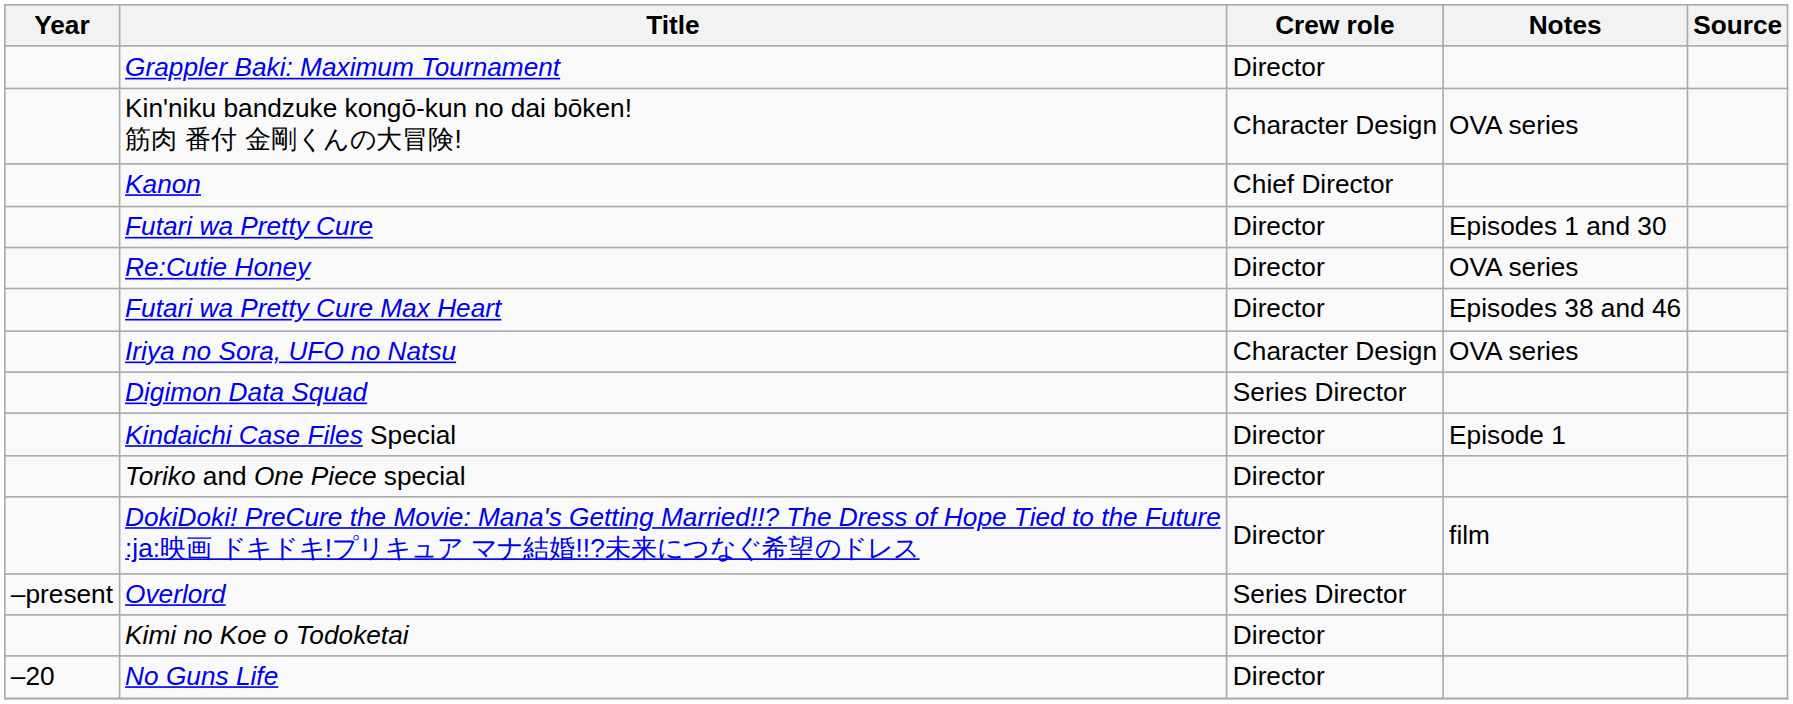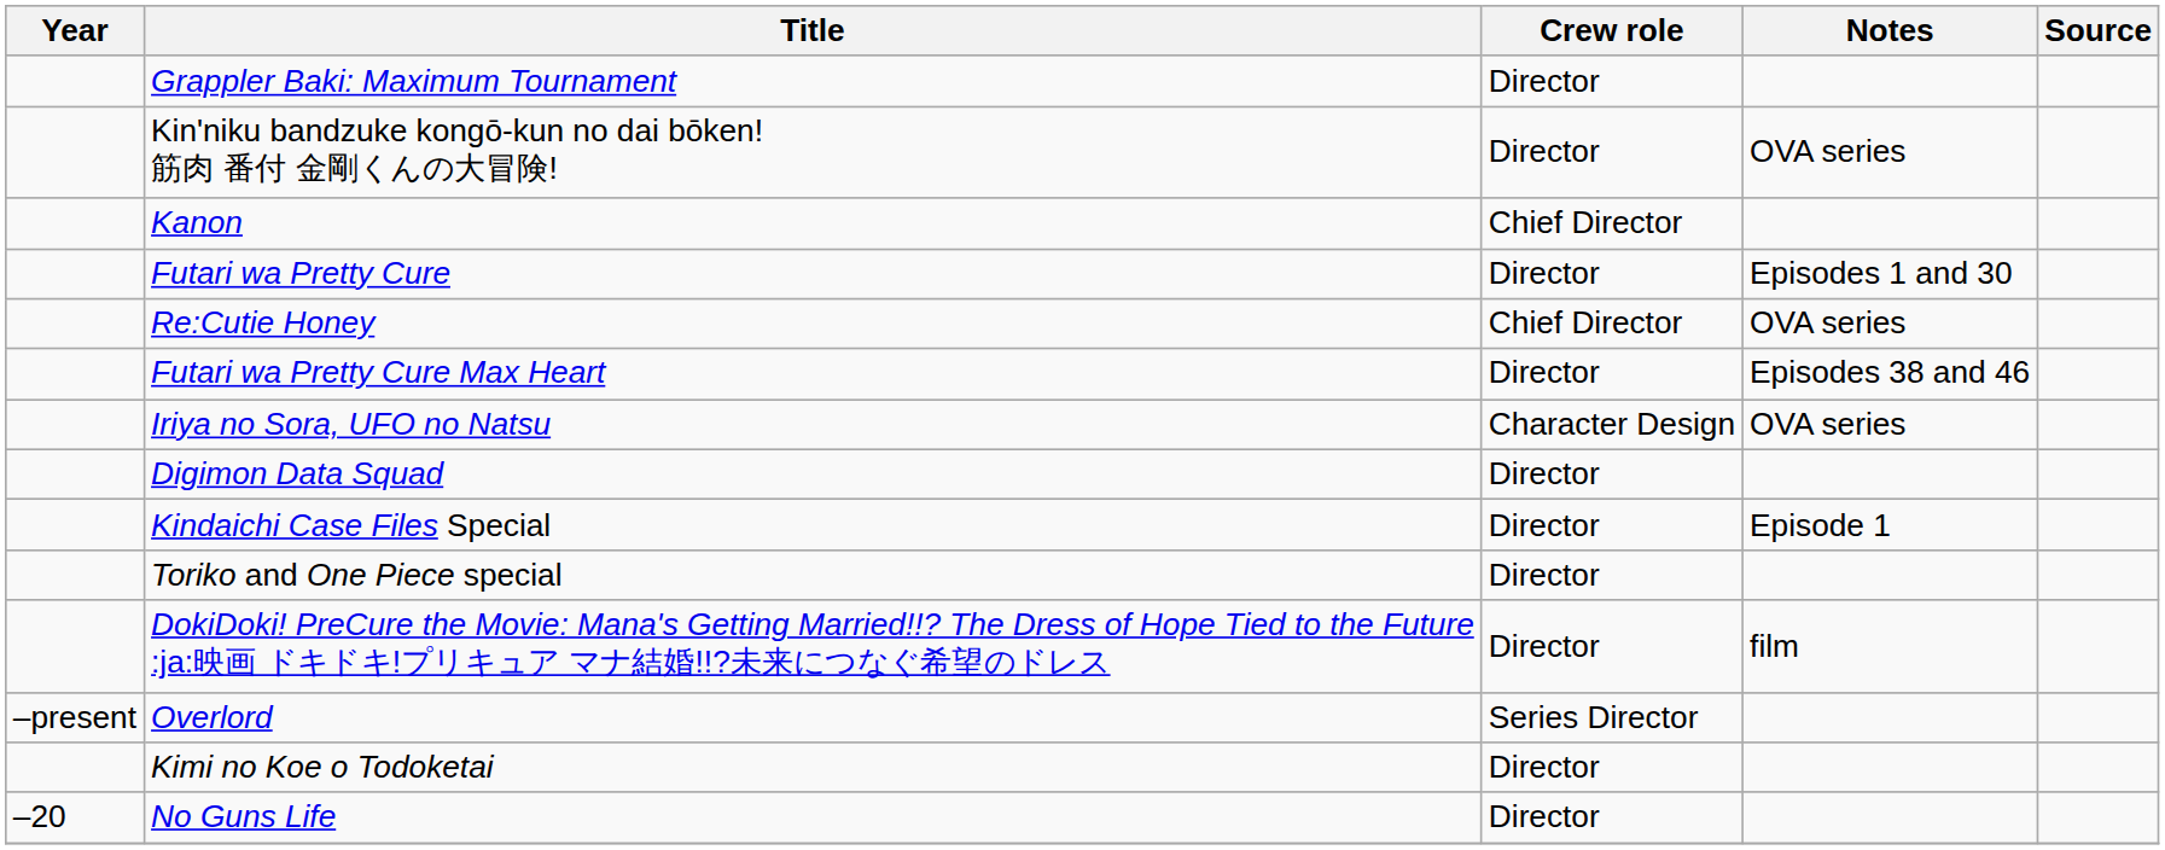 <table class="wikitable sortable plainrowheaders">
 <tr>
 <th>Year</th>
 <th>Title</th>
 <th>Crew role</th>
 <th class="unsortable">Notes</th>
 <th class="unsortable">Source</th>
 </tr>
 <tr>
 <td></td>
 <td><em><a href='#'>Grappler Baki: Maximum Tournament</a></em></td>
 <td>Director</td>
 <td></td>
 <td></td>
 </tr>
 <tr>
 <td></td>
 <td>Kin'niku bandzuke kongō-kun no dai bōken!<br>筋肉 番付 金剛くんの大冒険!</td>
-<td>Character Design</td>
+<td>Director</td>
 <td>OVA series</td>
 <td></td>
 </tr>
 <tr>
 <td></td>
 <td><em><a href='#'>Kanon</a></em></td>
 <td>Chief Director</td>
 <td></td>
 <td></td>
 </tr>
 <tr>
 <td></td>
 <td><em><a href='#'>Futari wa Pretty Cure</a></em></td>
 <td>Director</td>
 <td>Episodes 1 and 30</td>
 <td></td>
 </tr>
 <tr>
 <td></td>
 <td><em><a href='#'>Re:Cutie Honey</a></em></td>
-<td>Director</td>
+<td>Chief Director</td>
 <td>OVA series</td>
 <td></td>
 </tr>
 <tr>
 <td></td>
 <td><em><a href='#'>Futari wa Pretty Cure Max Heart</a></em></td>
 <td>Director</td>
 <td>Episodes 38 and 46</td>
 <td></td>
 </tr>
 <tr>
 <td></td>
 <td><em><a href='#'>Iriya no Sora, UFO no Natsu</a></em></td>
 <td>Character Design</td>
 <td>OVA series</td>
 <td></td>
 </tr>
 <tr>
 <td></td>
 <td><em><a href='#'>Digimon Data Squad</a></em></td>
-<td>Series Director</td>
+<td>Director</td>
 <td></td>
 <td></td>
 </tr>
 <tr>
 <td></td>
 <td><em><a href='#'>Kindaichi Case Files</a></em> Special</td>
 <td>Director</td>
 <td>Episode 1</td>
 <td></td>
 </tr>
 <tr>
 <td></td>
 <td><em>Toriko</em> and <em>One Piece</em> special</td>
 <td>Director</td>
 <td></td>
 <td></td>
 </tr>
 <tr>
 <td></td>
 <td><em><a href='#'>DokiDoki! PreCure the Movie: Mana's Getting Married!!? The Dress of Hope Tied to the Future</a></em><br><a href='#'>:ja:映画 ドキドキ!プリキュア マナ結婚!!?未来につなぐ希望のドレス</a></td>
 <td>Director</td>
 <td>film</td>
 <td></td>
 </tr>
 <tr>
 <td>–present</td>
 <td><em><a href='#'>Overlord</a></em></td>
 <td>Series Director</td>
 <td></td>
 <td></td>
 </tr>
 <tr>
 <td></td>
 <td><em>Kimi no Koe o Todoketai</em></td>
 <td>Director</td>
 <td></td>
 <td></td>
 </tr>
 <tr>
 <td>–20</td>
 <td><em><a href='#'>No Guns Life</a></em></td>
 <td>Director</td>
 <td></td>
 <td></td>
 </tr>
 <tr>
 </tr>
 </table>
